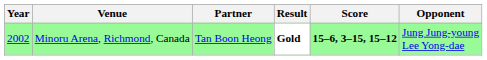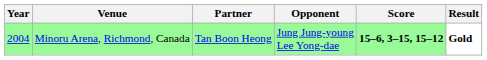 <table class="sortable wikitable" style="font-size: 90%;">
 <tr>
 <th>Year</th>
 <th>Venue</th>
 <th>Partner</th>
+<th>Opponent</th>
+<th>Score</th>
 <th>Result</th>
-<th>Score</th>
-<th>Opponent</th>
 </tr>
 <tr style="background:#98FB98">
-<td align="center"><a href='#'>2002</a></td>
+<td align="center"><a href='#'>2004</a></td>
 <td align="left"><a href='#'>Minoru Arena</a>, <a href='#'>Richmond</a>, Canada</td>
 <td align="left"> <a href='#'>Tan Boon Heong</a></td>
+<td align="left"> <a href='#'>Jung Jung-young</a><br> <a href='#'>Lee Yong-dae</a></td>
+<td align="left"><strong>15–6, 3–15, 15–12</strong></td>
 <td style="text-align:left; background:white"> <strong>Gold</strong></td>
-<td align="left"><strong>15–6, 3–15, 15–12</strong></td>
-<td align="left"> <a href='#'>Jung Jung-young</a><br> <a href='#'>Lee Yong-dae</a></td>
 </tr>
 </table>
